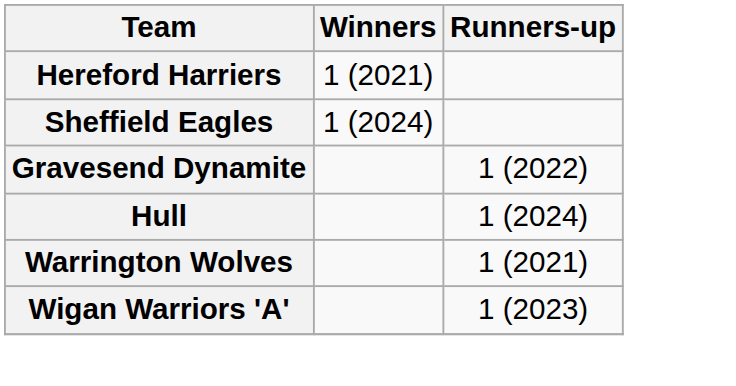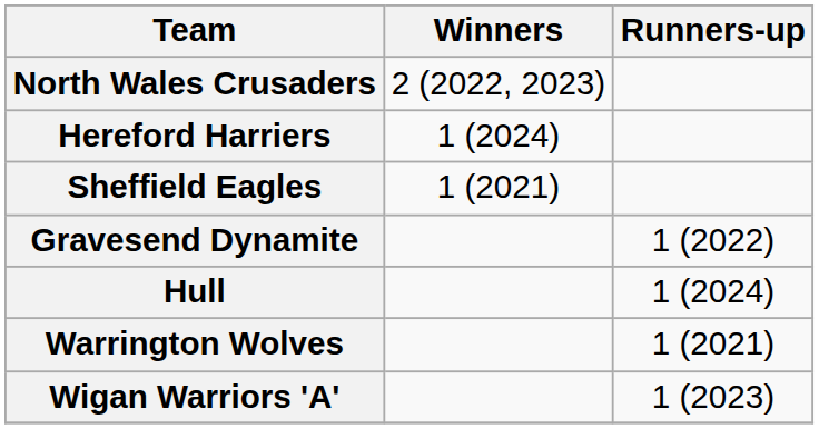 <table class="wikitable plainrowheaders" style="text-align:center;">
 <tr>
 <th>Team</th>
 <th>Winners</th>
 <th>Runners-up</th>
 </tr>
 <tr>
+<th scope="row"> North Wales Crusaders</th>
+<td>2 (2022, 2023)</td>
+<td></td>
+</tr>
+<tr>
 <th scope="row">Hereford Harriers</th>
-<td>1 (2021)</td>
+<td>1 (2024)</td>
 <td></td>
 </tr>
 <tr>
 <th scope="row"> Sheffield Eagles</th>
-<td>1 (2024)</td>
+<td>1 (2021)</td>
 <td></td>
 </tr>
 <tr>
 <th scope="row">Gravesend Dynamite</th>
 <td></td>
 <td>1 (2022)</td>
 </tr>
 <tr>
 <th scope="row"> Hull</th>
 <td></td>
 <td>1 (2024)</td>
 </tr>
 <tr>
 <th scope="row"> Warrington Wolves</th>
 <td></td>
 <td>1 (2021)</td>
 </tr>
 <tr>
 <th scope="row">Wigan Warriors 'A'</th>
 <td></td>
 <td>1 (2023)</td>
 </tr>
 <tr>
 </tr>
 </table>
